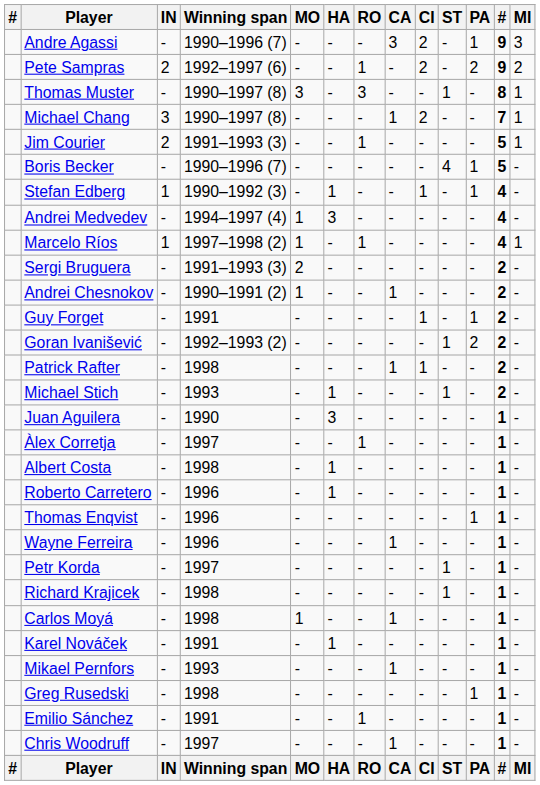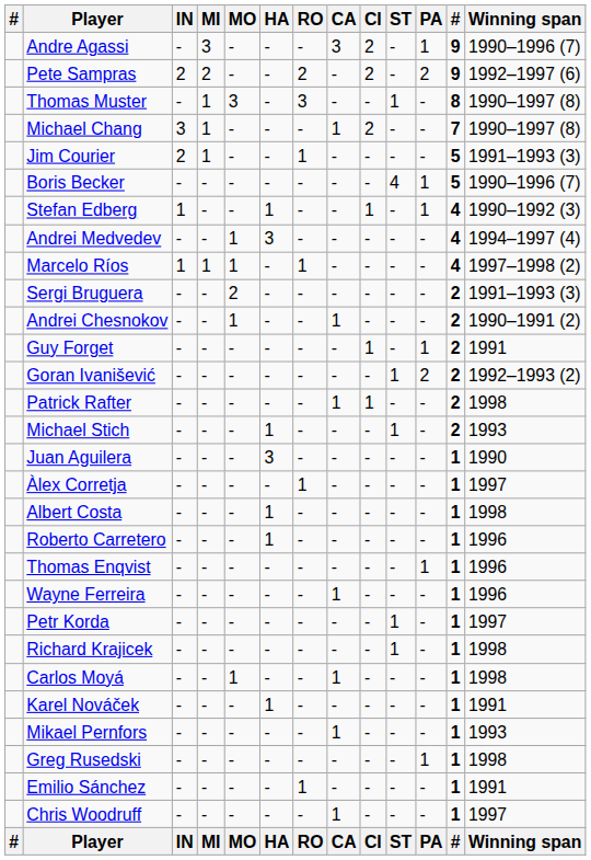 <table class="sortable wikitable" style="font-size: 95%">
 <tr>
 <th>#</th>
 <th>Player</th>
 <th>IN</th>
-<th>Winning span</th>
+<th>MI</th>
 <th>MO</th>
 <th>HA</th>
 <th>RO</th>
 <th>CA</th>
 <th>CI</th>
 <th>ST</th>
 <th>PA</th>
 <th>#</th>
-<th>MI</th>
+<th>Winning span</th>
 </tr>
 <tr>
 <td></td>
 <td> <a href='#'>Andre Agassi</a></td>
 <td>-</td>
-<td>1990–1996 (7)</td>
+<td>3</td>
 <td>-</td>
 <td>-</td>
 <td>-</td>
 <td>3</td>
 <td>2</td>
 <td>-</td>
 <td>1</td>
 <td><strong>9</strong></td>
-<td>3</td>
+<td>1990–1996 (7)</td>
 </tr>
 <tr>
 <td></td>
 <td> <a href='#'>Pete Sampras</a></td>
 <td>2</td>
-<td>1992–1997 (6)</td>
+<td>2</td>
 <td>-</td>
 <td>-</td>
-<td>1</td>
+<td>2</td>
 <td>-</td>
 <td>2</td>
 <td>-</td>
 <td>2</td>
 <td><strong>9</strong></td>
-<td>2</td>
+<td>1992–1997 (6)</td>
 </tr>
 <tr>
 <td></td>
 <td> <a href='#'>Thomas Muster</a></td>
 <td>-</td>
-<td>1990–1997 (8)</td>
+<td>1</td>
 <td>3</td>
 <td>-</td>
 <td>3</td>
 <td>-</td>
 <td>-</td>
 <td>1</td>
 <td>-</td>
 <td><strong>8</strong></td>
-<td>1</td>
+<td>1990–1997 (8)</td>
 </tr>
 <tr>
 <td></td>
 <td> <a href='#'>Michael Chang</a></td>
 <td>3</td>
-<td>1990–1997 (8)</td>
+<td>1</td>
 <td>-</td>
 <td>-</td>
 <td>-</td>
 <td>1</td>
 <td>2</td>
 <td>-</td>
 <td>-</td>
 <td><strong>7</strong></td>
-<td>1</td>
+<td>1990–1997 (8)</td>
 </tr>
 <tr>
 <td></td>
 <td> <a href='#'>Jim Courier</a></td>
 <td>2</td>
-<td>1991–1993 (3)</td>
+<td>1</td>
 <td>-</td>
 <td>-</td>
 <td>1</td>
 <td>-</td>
 <td>-</td>
 <td>-</td>
 <td>-</td>
 <td><strong>5</strong></td>
-<td>1</td>
+<td>1991–1993 (3)</td>
 </tr>
 <tr>
 <td></td>
 <td> <a href='#'>Boris Becker</a></td>
 <td>-</td>
-<td>1990–1996 (7)</td>
+<td>-</td>
 <td>-</td>
 <td>-</td>
 <td>-</td>
 <td>-</td>
 <td>-</td>
 <td>4</td>
 <td>1</td>
 <td><strong>5</strong></td>
-<td>-</td>
+<td>1990–1996 (7)</td>
 </tr>
 <tr>
 <td></td>
 <td> <a href='#'>Stefan Edberg</a></td>
 <td>1</td>
-<td>1990–1992 (3)</td>
+<td>-</td>
 <td>-</td>
 <td>1</td>
 <td>-</td>
 <td>-</td>
 <td>1</td>
 <td>-</td>
 <td>1</td>
 <td><strong>4</strong></td>
-<td>-</td>
+<td>1990–1992 (3)</td>
 </tr>
 <tr>
 <td></td>
 <td> <a href='#'>Andrei Medvedev</a></td>
 <td>-</td>
-<td>1994–1997 (4)</td>
+<td>-</td>
 <td>1</td>
 <td>3</td>
 <td>-</td>
 <td>-</td>
 <td>-</td>
 <td>-</td>
 <td>-</td>
 <td><strong>4</strong></td>
-<td>-</td>
+<td>1994–1997 (4)</td>
 </tr>
 <tr>
 <td></td>
 <td> <a href='#'>Marcelo Ríos</a></td>
 <td>1</td>
-<td>1997–1998 (2)</td>
+<td>1</td>
 <td>1</td>
 <td>-</td>
 <td>1</td>
 <td>-</td>
 <td>-</td>
 <td>-</td>
 <td>-</td>
 <td><strong>4</strong></td>
-<td>1</td>
+<td>1997–1998 (2)</td>
 </tr>
 <tr>
 <td></td>
 <td> <a href='#'>Sergi Bruguera</a></td>
 <td>-</td>
-<td>1991–1993 (3)</td>
+<td>-</td>
 <td>2</td>
 <td>-</td>
 <td>-</td>
 <td>-</td>
 <td>-</td>
 <td>-</td>
 <td>-</td>
 <td><strong>2</strong></td>
-<td>-</td>
+<td>1991–1993 (3)</td>
 </tr>
 <tr>
 <td></td>
 <td> <a href='#'>Andrei Chesnokov</a></td>
 <td>-</td>
-<td>1990–1991 (2)</td>
+<td>-</td>
 <td>1</td>
 <td>-</td>
 <td>-</td>
 <td>1</td>
 <td>-</td>
 <td>-</td>
 <td>-</td>
 <td><strong>2</strong></td>
-<td>-</td>
+<td>1990–1991 (2)</td>
 </tr>
 <tr>
 <td></td>
 <td> <a href='#'>Guy Forget</a></td>
 <td>-</td>
-<td>1991</td>
+<td>-</td>
 <td>-</td>
 <td>-</td>
 <td>-</td>
 <td>-</td>
 <td>1</td>
 <td>-</td>
 <td>1</td>
 <td><strong>2</strong></td>
-<td>-</td>
+<td>1991</td>
 </tr>
 <tr>
 <td></td>
 <td> <a href='#'>Goran Ivanišević</a></td>
 <td>-</td>
-<td>1992–1993 (2)</td>
+<td>-</td>
 <td>-</td>
 <td>-</td>
 <td>-</td>
 <td>-</td>
 <td>-</td>
 <td>1</td>
 <td>2</td>
 <td><strong>2</strong></td>
-<td>-</td>
+<td>1992–1993 (2)</td>
 </tr>
 <tr>
 <td></td>
 <td> <a href='#'>Patrick Rafter</a></td>
 <td>-</td>
-<td>1998</td>
+<td>-</td>
 <td>-</td>
 <td>-</td>
 <td>-</td>
 <td>1</td>
 <td>1</td>
 <td>-</td>
 <td>-</td>
 <td><strong>2</strong></td>
-<td>-</td>
+<td>1998</td>
 </tr>
 <tr>
 <td></td>
 <td> <a href='#'>Michael Stich</a></td>
 <td>-</td>
-<td>1993</td>
+<td>-</td>
 <td>-</td>
 <td>1</td>
 <td>-</td>
 <td>-</td>
 <td>-</td>
 <td>1</td>
 <td>-</td>
 <td><strong>2</strong></td>
-<td>-</td>
+<td>1993</td>
 </tr>
 <tr>
 <td></td>
 <td> <a href='#'>Juan Aguilera</a></td>
 <td>-</td>
-<td>1990</td>
+<td>-</td>
 <td>-</td>
 <td>3</td>
 <td>-</td>
 <td>-</td>
 <td>-</td>
 <td>-</td>
 <td>-</td>
 <td><strong>1</strong></td>
-<td>-</td>
+<td>1990</td>
 </tr>
 <tr>
 <td></td>
 <td> <a href='#'>Àlex Corretja</a></td>
 <td>-</td>
-<td>1997</td>
+<td>-</td>
 <td>-</td>
 <td>-</td>
 <td>1</td>
 <td>-</td>
 <td>-</td>
 <td>-</td>
 <td>-</td>
 <td><strong>1</strong></td>
-<td>-</td>
+<td>1997</td>
 </tr>
 <tr>
 <td></td>
 <td> <a href='#'>Albert Costa</a></td>
 <td>-</td>
-<td>1998</td>
+<td>-</td>
 <td>-</td>
 <td>1</td>
 <td>-</td>
 <td>-</td>
 <td>-</td>
 <td>-</td>
 <td>-</td>
 <td><strong>1</strong></td>
-<td>-</td>
+<td>1998</td>
 </tr>
 <tr>
 <td></td>
 <td> <a href='#'>Roberto Carretero</a></td>
 <td>-</td>
-<td>1996</td>
+<td>-</td>
 <td>-</td>
 <td>1</td>
 <td>-</td>
 <td>-</td>
 <td>-</td>
 <td>-</td>
 <td>-</td>
 <td><strong>1</strong></td>
-<td>-</td>
+<td>1996</td>
 </tr>
 <tr>
 <td></td>
 <td> <a href='#'>Thomas Enqvist</a></td>
 <td>-</td>
-<td>1996</td>
+<td>-</td>
 <td>-</td>
 <td>-</td>
 <td>-</td>
 <td>-</td>
 <td>-</td>
 <td>-</td>
 <td>1</td>
 <td><strong>1</strong></td>
-<td>-</td>
+<td>1996</td>
 </tr>
 <tr>
 <td></td>
 <td> <a href='#'>Wayne Ferreira</a></td>
 <td>-</td>
-<td>1996</td>
+<td>-</td>
 <td>-</td>
 <td>-</td>
 <td>-</td>
 <td>1</td>
 <td>-</td>
 <td>-</td>
 <td>-</td>
 <td><strong>1</strong></td>
-<td>-</td>
+<td>1996</td>
 </tr>
 <tr>
 <td></td>
 <td> <a href='#'>Petr Korda</a></td>
 <td>-</td>
-<td>1997</td>
+<td>-</td>
 <td>-</td>
 <td>-</td>
 <td>-</td>
 <td>-</td>
 <td>-</td>
 <td>1</td>
 <td>-</td>
 <td><strong>1</strong></td>
-<td>-</td>
+<td>1997</td>
 </tr>
 <tr>
 <td></td>
 <td> <a href='#'>Richard Krajicek</a></td>
 <td>-</td>
-<td>1998</td>
+<td>-</td>
 <td>-</td>
 <td>-</td>
 <td>-</td>
 <td>-</td>
 <td>-</td>
 <td>1</td>
 <td>-</td>
 <td><strong>1</strong></td>
-<td>-</td>
+<td>1998</td>
 </tr>
 <tr>
 <td></td>
 <td> <a href='#'>Carlos Moyá</a></td>
 <td>-</td>
-<td>1998</td>
+<td>-</td>
 <td>1</td>
 <td>-</td>
 <td>-</td>
 <td>1</td>
 <td>-</td>
 <td>-</td>
 <td>-</td>
 <td><strong>1</strong></td>
-<td>-</td>
+<td>1998</td>
 </tr>
 <tr>
 <td></td>
 <td> <a href='#'>Karel Nováček</a></td>
 <td>-</td>
-<td>1991</td>
+<td>-</td>
 <td>-</td>
 <td>1</td>
 <td>-</td>
 <td>-</td>
 <td>-</td>
 <td>-</td>
 <td>-</td>
 <td><strong>1</strong></td>
-<td>-</td>
+<td>1991</td>
 </tr>
 <tr>
 <td></td>
 <td> <a href='#'>Mikael Pernfors</a></td>
 <td>-</td>
-<td>1993</td>
+<td>-</td>
 <td>-</td>
 <td>-</td>
 <td>-</td>
 <td>1</td>
 <td>-</td>
 <td>-</td>
 <td>-</td>
 <td><strong>1</strong></td>
-<td>-</td>
+<td>1993</td>
 </tr>
 <tr>
 <td></td>
 <td> <a href='#'>Greg Rusedski</a></td>
 <td>-</td>
-<td>1998</td>
+<td>-</td>
 <td>-</td>
 <td>-</td>
 <td>-</td>
 <td>-</td>
 <td>-</td>
 <td>-</td>
 <td>1</td>
 <td><strong>1</strong></td>
-<td>-</td>
+<td>1998</td>
 </tr>
 <tr>
 <td></td>
 <td> <a href='#'>Emilio Sánchez</a></td>
 <td>-</td>
-<td>1991</td>
+<td>-</td>
 <td>-</td>
 <td>-</td>
 <td>1</td>
 <td>-</td>
 <td>-</td>
 <td>-</td>
 <td>-</td>
 <td><strong>1</strong></td>
-<td>-</td>
+<td>1991</td>
 </tr>
 <tr>
 <td></td>
 <td> <a href='#'>Chris Woodruff</a></td>
 <td>-</td>
-<td>1997</td>
+<td>-</td>
 <td>-</td>
 <td>-</td>
 <td>-</td>
 <td>1</td>
 <td>-</td>
 <td>-</td>
 <td>-</td>
 <td><strong>1</strong></td>
-<td>-</td>
+<td>1997</td>
 </tr>
 <tr>
 <th>#</th>
 <th>Player</th>
 <th>IN</th>
-<th>Winning span</th>
+<th>MI</th>
 <th>MO</th>
 <th>HA</th>
 <th>RO</th>
 <th>CA</th>
 <th>CI</th>
 <th>ST</th>
 <th>PA</th>
 <th>#</th>
-<th>MI</th>
+<th>Winning span</th>
 </tr>
 </table>
